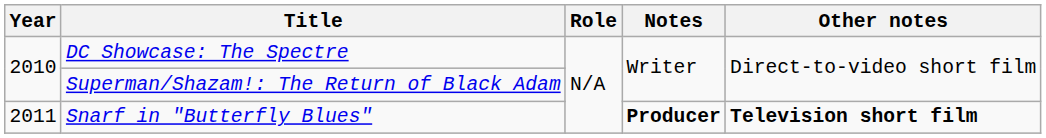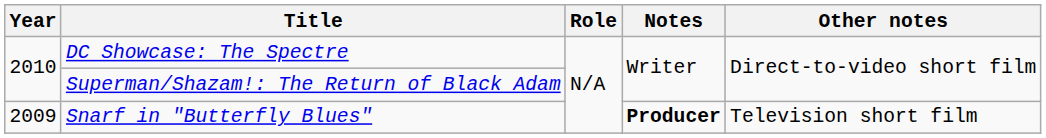 <table class="wikitable">
 <tr>
 <th>Year</th>
 <th>Title</th>
 <th>Role</th>
 <th>Notes</th>
 <th>Other notes</th>
 </tr>
 <tr>
 <td rowspan="2">2010</td>
 <td><em><a href='#'>DC Showcase: The Spectre</a></em></td>
 <td rowspan="3">N/A</td>
 <td rowspan="2">Writer</td>
 <td rowspan="2">Direct-to-video short film</td>
 </tr>
 <tr>
 <td><em><a href='#'>Superman/Shazam!: The Return of Black Adam</a></em></td>
 </tr>
 <tr>
-<td>2011</td>
+<td>2009</td>
 <td><em><a href='#'>Snarf in "Butterfly Blues"</a></em></td>
 <td><strong>Producer</strong></td>
-<td><strong>Television short film</strong></td>
+<td>Television short film</td>
 </tr>
 </table>
